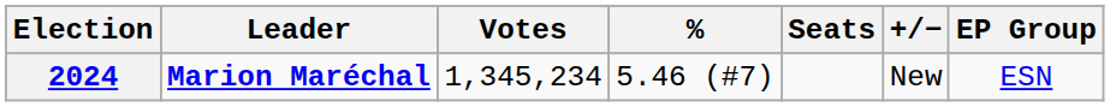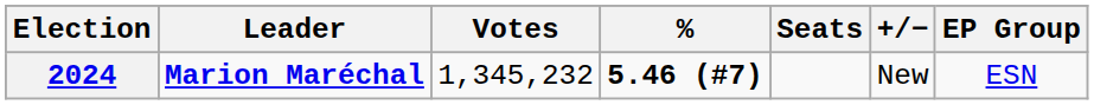 <table class="wikitable"style="text-align:center">
 <tr>
 <th>Election</th>
 <th>Leader</th>
 <th>Votes</th>
 <th>%</th>
 <th>Seats</th>
 <th>+/−</th>
 <th>EP Group</th>
 </tr>
 <tr>
 <th><a href='#'>2024</a></th>
 <td><strong><a href='#'>Marion Maréchal</a></strong></td>
-<td>1,345,234</td>
-<td>5.46 (#7)</td>
+<td>1,345,232</td>
+<td><strong>5.46 (#7)</strong></td>
 <td></td>
 <td>New</td>
 <td><a href='#'>ESN</a></td>
 </tr>
 </table>
